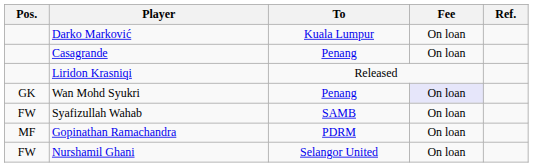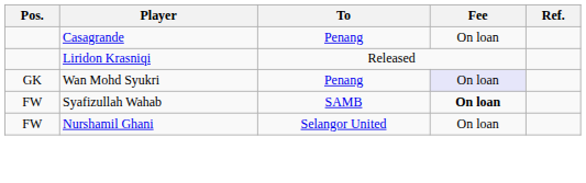 <table class="wikitable" style="text-align:center; font-size:90%; width:50%">
 <tr>
 <th>Pos.</th>
 <th>Player</th>
 <th>To</th>
 <th>Fee</th>
 <th>Ref.</th>
-</tr>
-<tr>
-<td></td>
-<td align=left> <a href='#'>Darko Marković</a></td>
-<td><a href='#'>Kuala Lumpur</a></td>
-<td>On loan</td>
-<td></td>
 </tr>
 <tr>
 <td></td>
 <td align=left> <a href='#'>Casagrande</a></td>
 <td><a href='#'>Penang</a></td>
 <td>On loan</td>
 <td></td>
 </tr>
 <tr>
 <td></td>
 <td align=left> <a href='#'>Liridon Krasniqi</a></td>
 <td colspan=2>Released</td>
 <td></td>
 </tr>
 <tr>
 <td>GK</td>
 <td align=left> Wan Mohd Syukri</td>
 <td><a href='#'>Penang</a></td>
 <td style="background: lavender;">On loan</td>
 <td></td>
 </tr>
 <tr>
 <td>FW</td>
 <td align=left> Syafizullah Wahab</td>
 <td><a href='#'>SAMB</a></td>
-<td>On loan</td>
-<td></td>
-</tr>
-<tr>
-<td>MF</td>
-<td align=left> <a href='#'>Gopinathan Ramachandra</a></td>
-<td><a href='#'>PDRM</a></td>
-<td>On loan</td>
+<td><strong>On loan</strong></td>
 <td></td>
 </tr>
 <tr>
 <td>FW</td>
 <td align=left> <a href='#'>Nurshamil Ghani</a></td>
 <td><a href='#'>Selangor United</a></td>
 <td>On loan</td>
 <td></td>
 </tr>
 </table>
